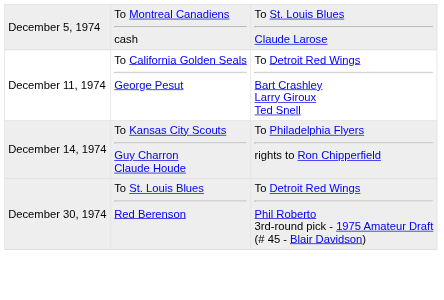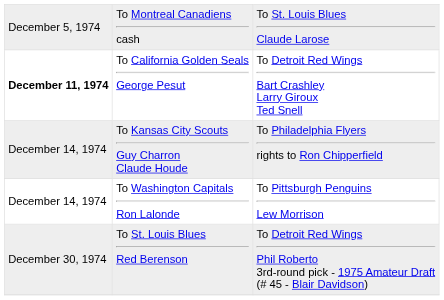 <table border=1 style="border-collapse:collapse" bordercolor="#DFDFDF"  cellpadding="5">
 <tr bgcolor="#eeeeee">
 <td>December 5, 1974</td>
 <td valign="top">To <a href='#'>Montreal Canadiens</a><hr>cash</td>
 <td valign="top">To <a href='#'>St. Louis Blues</a><hr><a href='#'>Claude Larose</a></td>
 </tr>
 <tr>
-<td>December 11, 1974</td>
+<td><strong>December 11, 1974</strong></td>
 <td valign="top">To <a href='#'>California Golden Seals</a><hr><a href='#'>George Pesut</a></td>
 <td valign="top">To <a href='#'>Detroit Red Wings</a><hr><a href='#'>Bart Crashley</a><br><a href='#'>Larry Giroux</a><br><a href='#'>Ted Snell</a></td>
 </tr>
 <tr bgcolor="#eeeeee">
 <td>December 14, 1974</td>
 <td valign="top">To <a href='#'>Kansas City Scouts</a><hr><a href='#'>Guy Charron</a><br><a href='#'>Claude Houde</a></td>
 <td valign="top">To <a href='#'>Philadelphia Flyers</a><hr>rights to <a href='#'>Ron Chipperfield</a></td>
+</tr>
+<tr>
+<td>December 14, 1974</td>
+<td valign="top">To <a href='#'>Washington Capitals</a><hr><a href='#'>Ron Lalonde</a></td>
+<td valign="top">To <a href='#'>Pittsburgh Penguins</a><hr><a href='#'>Lew Morrison</a></td>
 </tr>
 <tr bgcolor="#eeeeee">
 <td>December 30, 1974</td>
 <td valign="top">To <a href='#'>St. Louis Blues</a><hr><a href='#'>Red Berenson</a></td>
 <td valign="top">To <a href='#'>Detroit Red Wings</a><hr><a href='#'>Phil Roberto</a><br>3rd-round pick - <a href='#'>1975 Amateur Draft</a><br>(# 45 - <a href='#'>Blair Davidson</a>)</td>
 </tr>
 <tr>
 </tr>
 </table>
